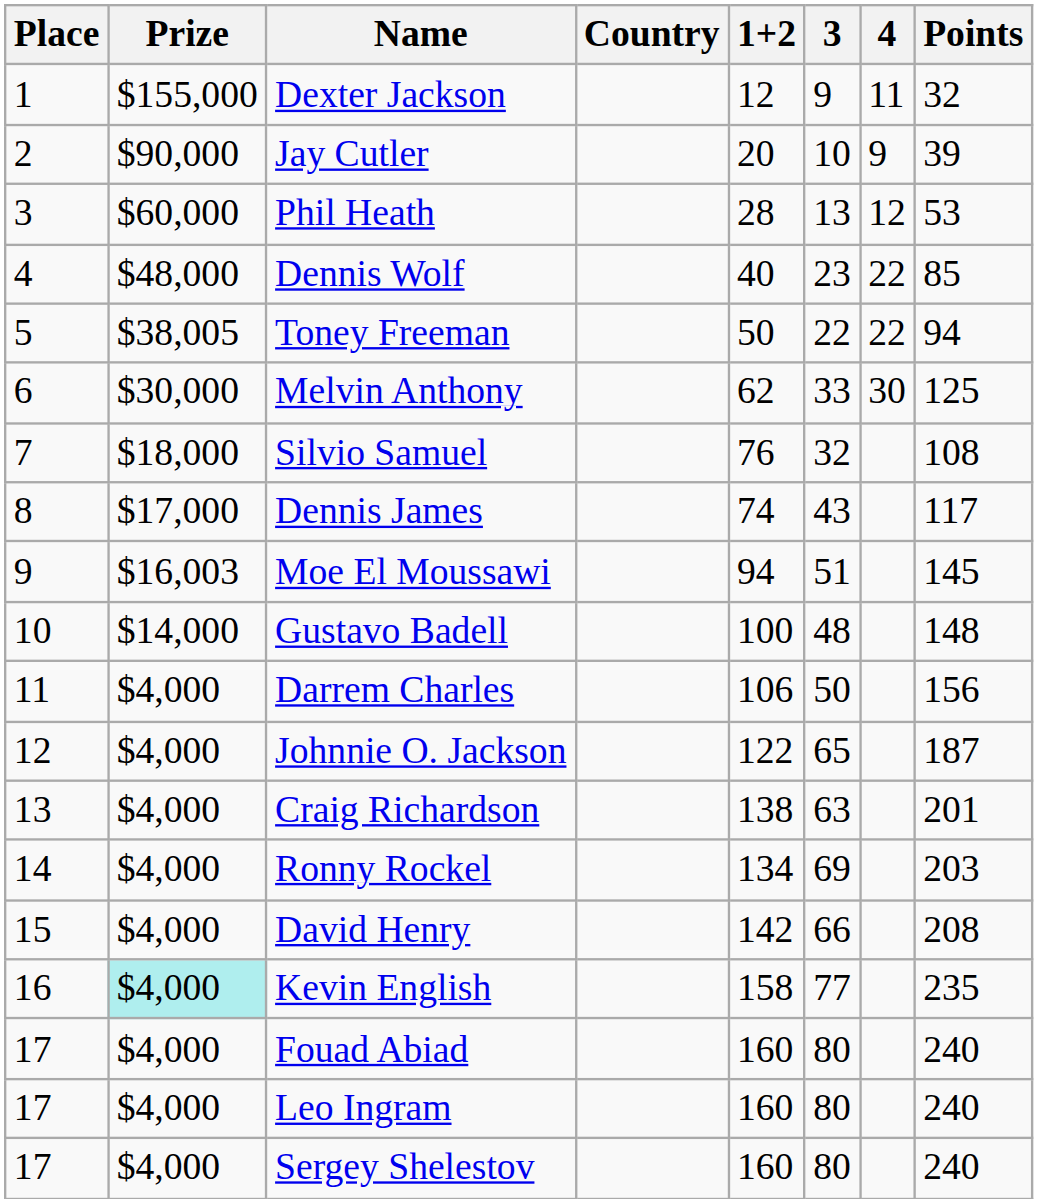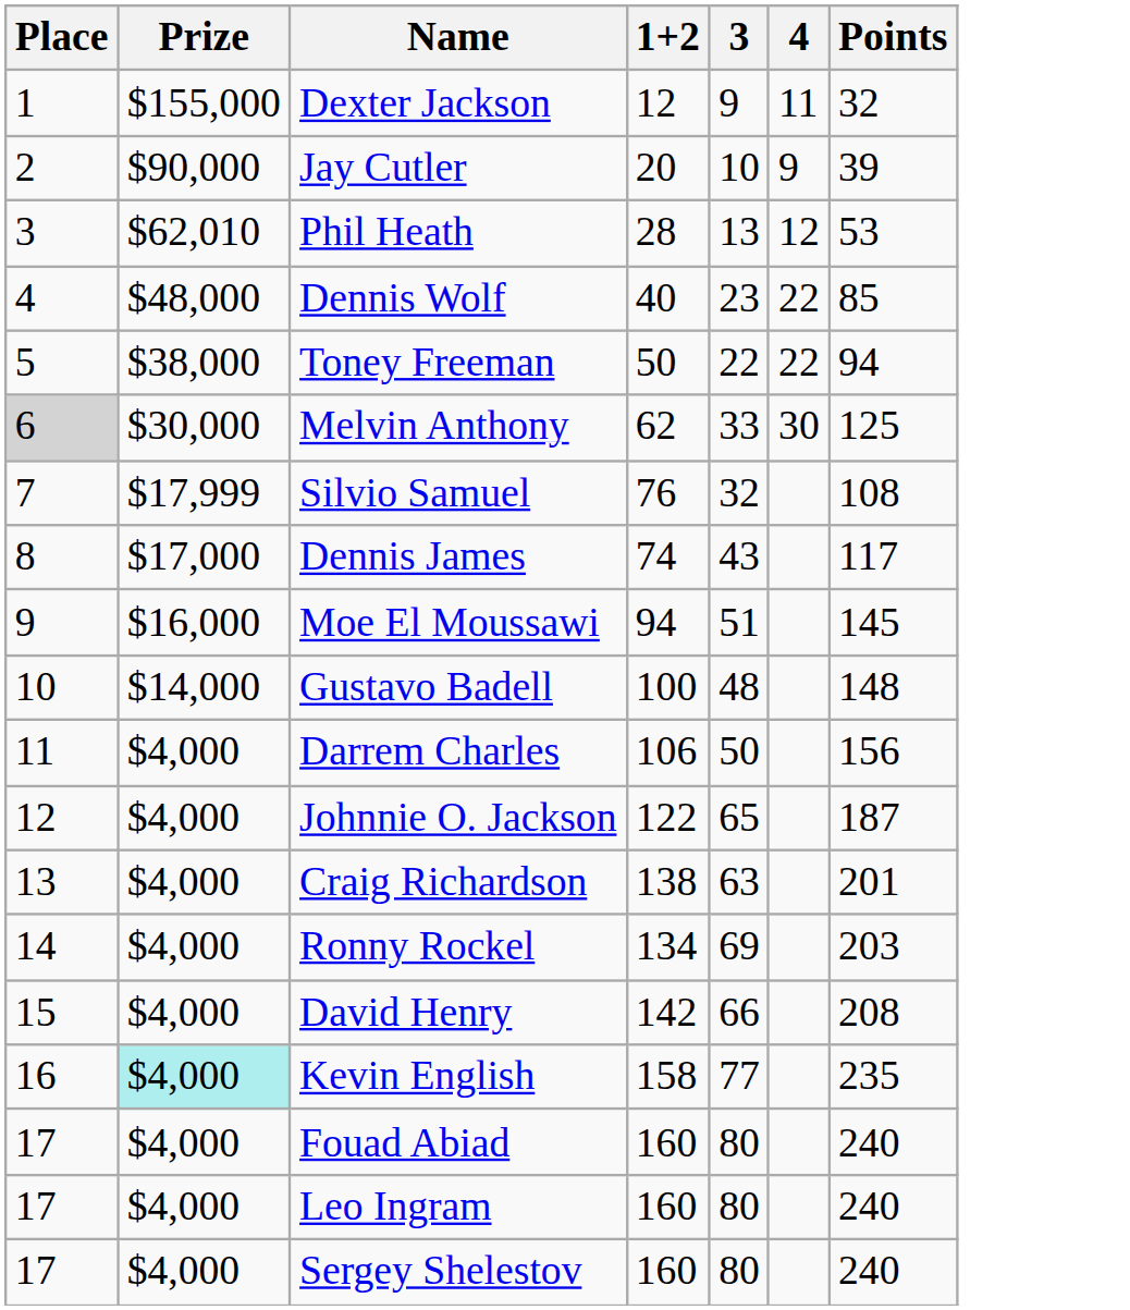 <table class="wikitable">
 <tr>
 <th>Place</th>
 <th>Prize</th>
 <th>Name</th>
-<th>Country</th>
 <th>1+2</th>
 <th>3</th>
 <th>4</th>
 <th>Points</th>
 </tr>
 <tr>
 <td>1</td>
 <td>$155,000</td>
 <td><a href='#'>Dexter Jackson</a></td>
-<td></td>
 <td>12</td>
 <td>9</td>
 <td>11</td>
 <td>32</td>
 </tr>
 <tr>
 <td>2</td>
 <td>$90,000</td>
 <td><a href='#'>Jay Cutler</a></td>
-<td></td>
 <td>20</td>
 <td>10</td>
 <td>9</td>
 <td>39</td>
 </tr>
 <tr>
 <td>3</td>
-<td>$60,000</td>
+<td>$62,010</td>
 <td><a href='#'>Phil Heath</a></td>
-<td></td>
 <td>28</td>
 <td>13</td>
 <td>12</td>
 <td>53</td>
 </tr>
 <tr>
 <td>4</td>
 <td>$48,000</td>
 <td><a href='#'>Dennis Wolf</a></td>
-<td></td>
 <td>40</td>
 <td>23</td>
 <td>22</td>
 <td>85</td>
 </tr>
 <tr>
 <td>5</td>
-<td>$38,005</td>
+<td>$38,000</td>
 <td><a href='#'>Toney Freeman</a></td>
-<td></td>
 <td>50</td>
 <td>22</td>
 <td>22</td>
 <td>94</td>
 </tr>
 <tr>
-<td>6</td>
+<td style="background: lightgrey;">6</td>
 <td>$30,000</td>
 <td><a href='#'>Melvin Anthony</a></td>
-<td></td>
 <td>62</td>
 <td>33</td>
 <td>30</td>
 <td>125</td>
 </tr>
 <tr>
 <td>7</td>
-<td>$18,000</td>
+<td>$17,999</td>
 <td><a href='#'>Silvio Samuel</a></td>
-<td></td>
 <td>76</td>
 <td>32</td>
 <td></td>
 <td>108</td>
 </tr>
 <tr>
 <td>8</td>
 <td>$17,000</td>
 <td><a href='#'>Dennis James</a></td>
-<td></td>
 <td>74</td>
 <td>43</td>
 <td></td>
 <td>117</td>
 </tr>
 <tr>
 <td>9</td>
-<td>$16,003</td>
+<td>$16,000</td>
 <td><a href='#'>Moe El Moussawi</a></td>
-<td></td>
 <td>94</td>
 <td>51</td>
 <td></td>
 <td>145</td>
 </tr>
 <tr>
 <td>10</td>
 <td>$14,000</td>
 <td><a href='#'>Gustavo Badell</a></td>
-<td></td>
 <td>100</td>
 <td>48</td>
 <td></td>
 <td>148</td>
 </tr>
 <tr>
 <td>11</td>
 <td>$4,000</td>
 <td><a href='#'>Darrem Charles</a></td>
-<td></td>
 <td>106</td>
 <td>50</td>
 <td></td>
 <td>156</td>
 </tr>
 <tr>
 <td>12</td>
 <td>$4,000</td>
 <td><a href='#'>Johnnie O. Jackson</a></td>
-<td></td>
 <td>122</td>
 <td>65</td>
 <td></td>
 <td>187</td>
 </tr>
 <tr>
 <td>13</td>
 <td>$4,000</td>
 <td><a href='#'>Craig Richardson</a></td>
-<td></td>
 <td>138</td>
 <td>63</td>
 <td></td>
 <td>201</td>
 </tr>
 <tr>
 <td>14</td>
 <td>$4,000</td>
 <td><a href='#'>Ronny Rockel</a></td>
-<td></td>
 <td>134</td>
 <td>69</td>
 <td></td>
 <td>203</td>
 </tr>
 <tr>
 <td>15</td>
 <td>$4,000</td>
 <td><a href='#'>David Henry</a></td>
-<td></td>
 <td>142</td>
 <td>66</td>
 <td></td>
 <td>208</td>
 </tr>
 <tr>
 <td>16</td>
 <td style="background: paleturquoise;">$4,000</td>
 <td><a href='#'>Kevin English</a></td>
-<td></td>
 <td>158</td>
 <td>77</td>
 <td></td>
 <td>235</td>
 </tr>
 <tr>
 <td>17</td>
 <td>$4,000</td>
 <td><a href='#'>Fouad Abiad</a></td>
-<td></td>
 <td>160</td>
 <td>80</td>
 <td></td>
 <td>240</td>
 </tr>
 <tr>
 <td>17</td>
 <td>$4,000</td>
 <td><a href='#'>Leo Ingram</a></td>
-<td></td>
 <td>160</td>
 <td>80</td>
 <td></td>
 <td>240</td>
 </tr>
 <tr>
 <td>17</td>
 <td>$4,000</td>
 <td><a href='#'>Sergey Shelestov</a></td>
-<td></td>
 <td>160</td>
 <td>80</td>
 <td></td>
 <td>240</td>
 </tr>
 </table>
